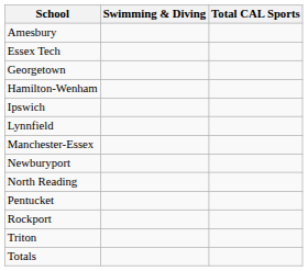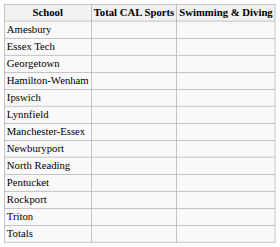 <table class="wikitable">
 <tr>
 <th>School</th>
+<th>Total CAL Sports</th>
 <th>Swimming & Diving</th>
-<th>Total CAL Sports</th>
 </tr>
 <tr>
 <td>Amesbury</td>
 <td></td>
 <td></td>
 </tr>
 <tr>
 <td>Essex Tech</td>
 <td></td>
 <td></td>
 </tr>
 <tr>
 <td>Georgetown</td>
 <td></td>
 <td></td>
 </tr>
 <tr>
 <td>Hamilton-Wenham</td>
 <td></td>
 <td></td>
 </tr>
 <tr>
 <td>Ipswich</td>
 <td></td>
 <td></td>
 </tr>
 <tr>
 <td>Lynnfield</td>
 <td></td>
 <td></td>
 </tr>
 <tr>
 <td>Manchester-Essex</td>
 <td></td>
 <td></td>
 </tr>
 <tr>
 <td>Newburyport</td>
 <td></td>
 <td></td>
 </tr>
 <tr>
 <td>North Reading</td>
 <td></td>
 <td></td>
 </tr>
 <tr>
 <td>Pentucket</td>
 <td></td>
 <td></td>
 </tr>
 <tr>
 <td>Rockport</td>
 <td></td>
 <td></td>
 </tr>
 <tr>
 <td>Triton</td>
 <td></td>
 <td></td>
 </tr>
 <tr>
 <td>Totals</td>
 <td></td>
 <td></td>
 </tr>
 </table>
